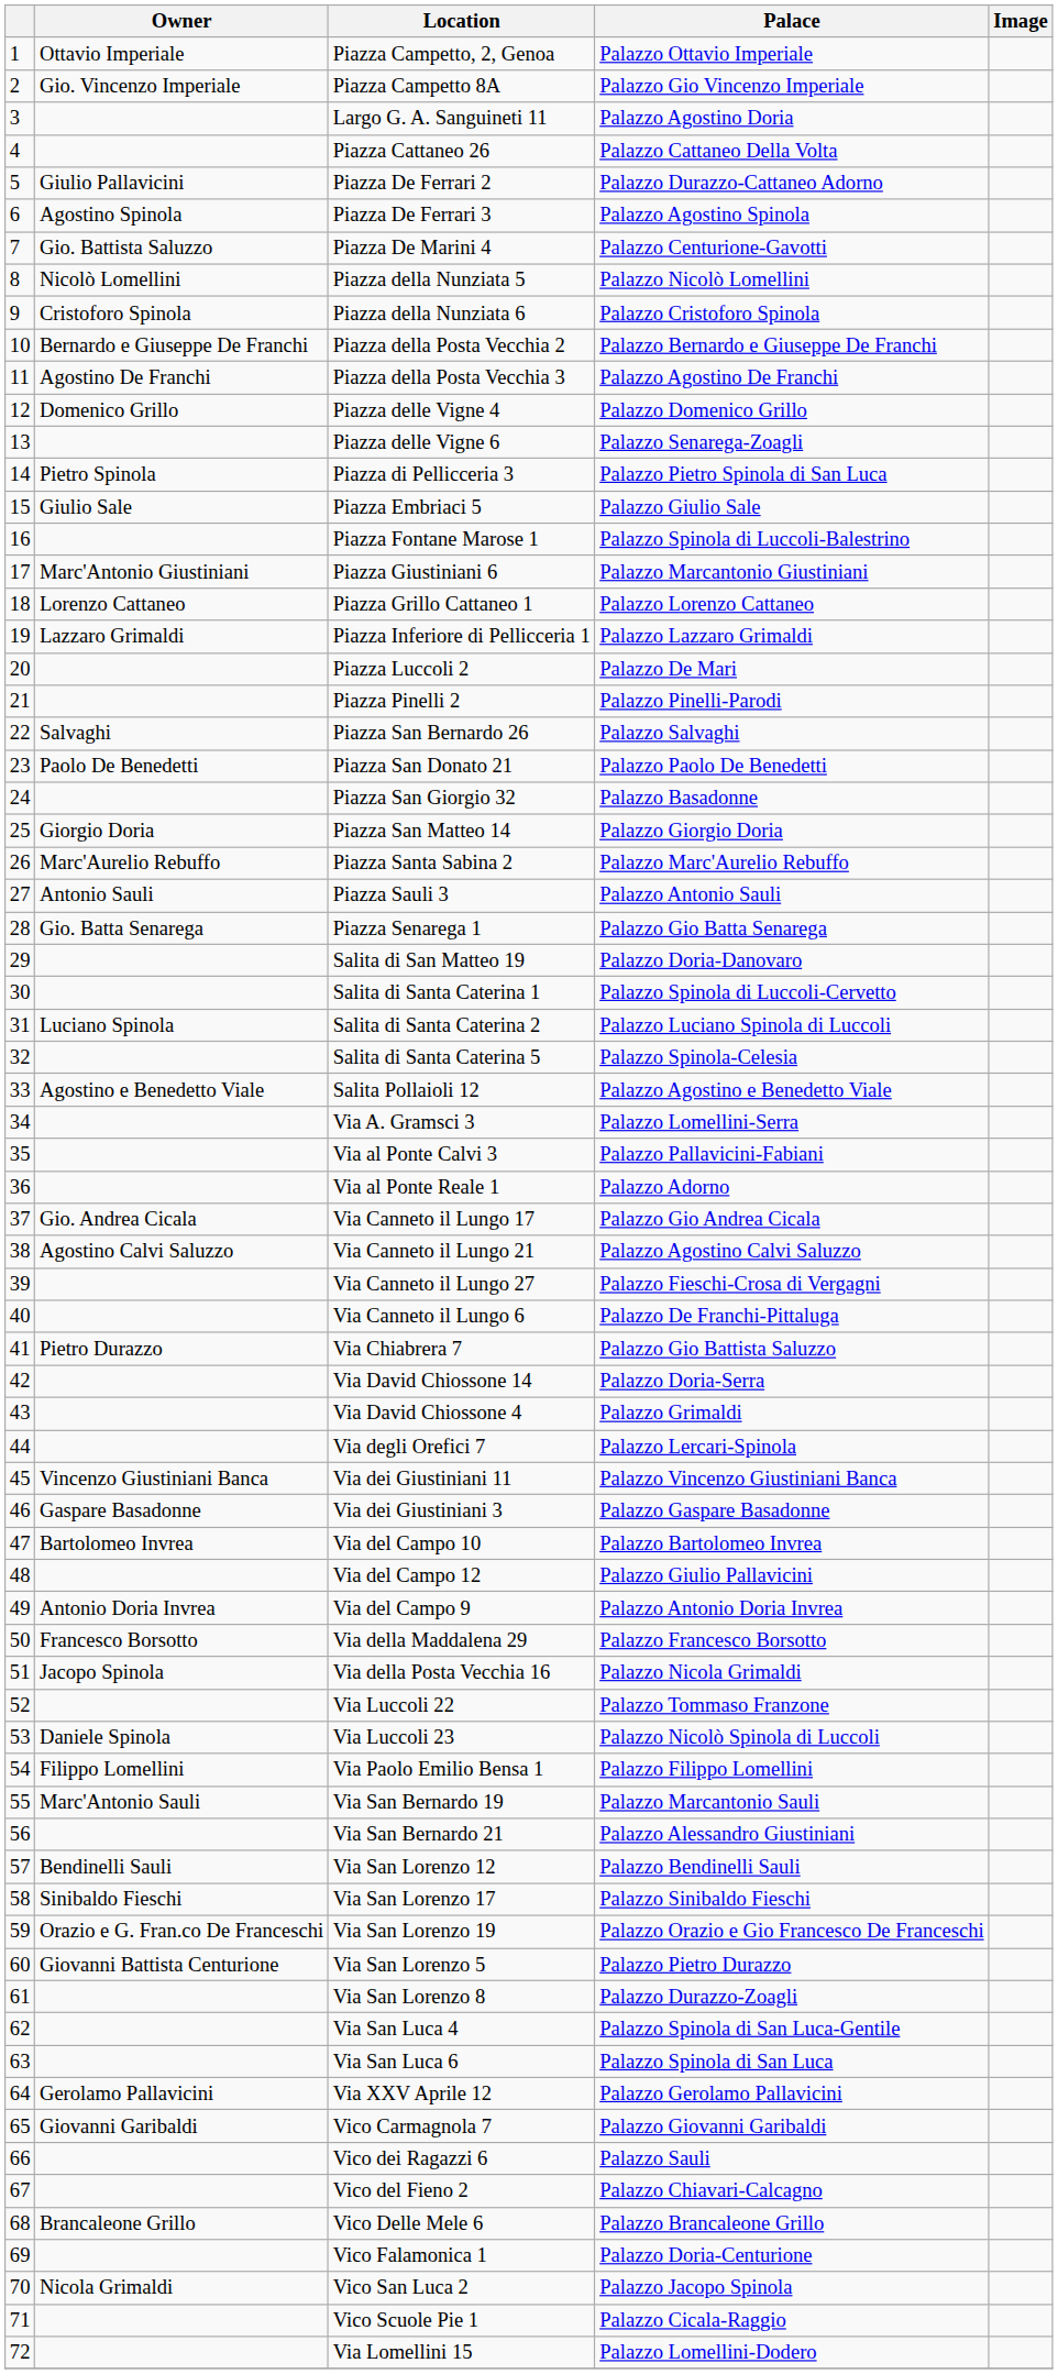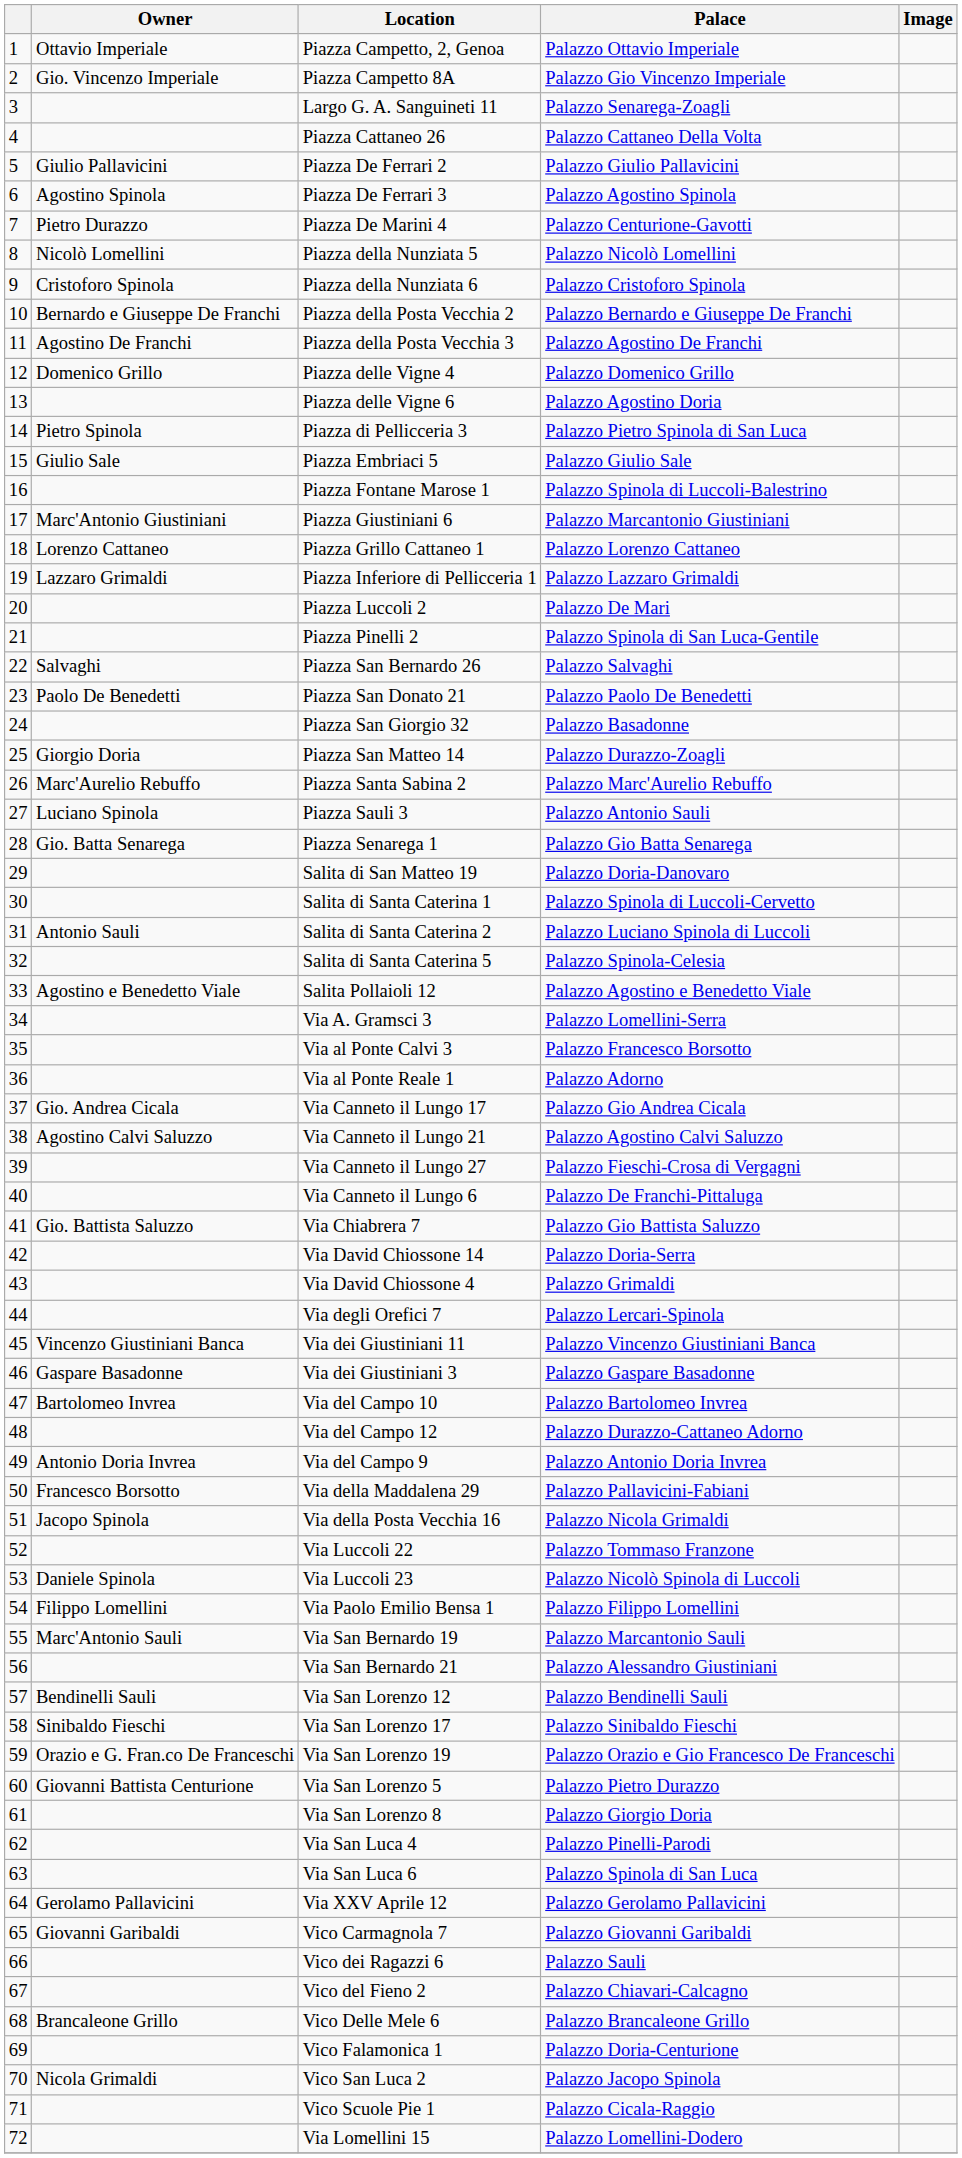 <table class="wikitable sortable">
 <tr>
 <th></th>
 <th>Owner</th>
 <th>Location</th>
 <th>Palace</th>
 <th>Image</th>
 </tr>
 <tr>
 <td>1</td>
 <td>Ottavio Imperiale</td>
 <td>Piazza Campetto, 2, Genoa</td>
 <td><a href='#'>Palazzo Ottavio Imperiale</a></td>
 <td></td>
 </tr>
 <tr>
 <td>2</td>
 <td>Gio. Vincenzo Imperiale</td>
 <td>Piazza Campetto 8A</td>
 <td><a href='#'>Palazzo Gio Vincenzo Imperiale</a></td>
 <td></td>
 </tr>
 <tr>
 <td>3</td>
 <td></td>
 <td>Largo G. A. Sanguineti 11</td>
-<td><a href='#'>Palazzo Agostino Doria</a></td>
+<td><a href='#'>Palazzo Senarega-Zoagli</a></td>
 <td></td>
 </tr>
 <tr>
 <td>4</td>
 <td></td>
 <td>Piazza Cattaneo 26</td>
 <td><a href='#'>Palazzo Cattaneo Della Volta</a></td>
 <td></td>
 </tr>
 <tr>
 <td>5</td>
 <td>Giulio Pallavicini</td>
 <td>Piazza De Ferrari 2</td>
-<td><a href='#'>Palazzo Durazzo-Cattaneo Adorno</a></td>
+<td><a href='#'>Palazzo Giulio Pallavicini</a></td>
 <td></td>
 </tr>
 <tr>
 <td>6</td>
 <td>Agostino Spinola</td>
 <td>Piazza De Ferrari 3</td>
 <td><a href='#'>Palazzo Agostino Spinola</a></td>
 <td></td>
 </tr>
 <tr>
 <td>7</td>
-<td>Gio. Battista Saluzzo</td>
+<td>Pietro Durazzo</td>
 <td>Piazza De Marini 4</td>
 <td><a href='#'>Palazzo Centurione-Gavotti</a></td>
 <td></td>
 </tr>
 <tr>
 <td>8</td>
 <td>Nicolò Lomellini</td>
 <td>Piazza della Nunziata 5</td>
 <td><a href='#'>Palazzo Nicolò Lomellini</a></td>
 <td></td>
 </tr>
 <tr>
 <td>9</td>
 <td>Cristoforo Spinola</td>
 <td>Piazza della Nunziata 6</td>
 <td><a href='#'>Palazzo Cristoforo Spinola</a></td>
 <td></td>
 </tr>
 <tr>
 <td>10</td>
 <td>Bernardo e Giuseppe De Franchi</td>
 <td>Piazza della Posta Vecchia 2</td>
 <td><a href='#'>Palazzo Bernardo e Giuseppe De Franchi</a></td>
 <td></td>
 </tr>
 <tr>
 <td>11</td>
 <td>Agostino De Franchi</td>
 <td>Piazza della Posta Vecchia 3</td>
 <td><a href='#'>Palazzo Agostino De Franchi</a></td>
 <td></td>
 </tr>
 <tr>
 <td>12</td>
 <td>Domenico Grillo</td>
 <td>Piazza delle Vigne 4</td>
 <td><a href='#'>Palazzo Domenico Grillo</a></td>
 <td></td>
 </tr>
 <tr>
 <td>13</td>
 <td></td>
 <td>Piazza delle Vigne 6</td>
-<td><a href='#'>Palazzo Senarega-Zoagli</a></td>
+<td><a href='#'>Palazzo Agostino Doria</a></td>
 <td></td>
 </tr>
 <tr>
 <td>14</td>
 <td>Pietro Spinola</td>
 <td>Piazza di Pellicceria 3</td>
 <td><a href='#'>Palazzo Pietro Spinola di San Luca</a></td>
 <td></td>
 </tr>
 <tr>
 <td>15</td>
 <td>Giulio Sale</td>
 <td>Piazza Embriaci 5</td>
 <td><a href='#'>Palazzo Giulio Sale</a></td>
 <td></td>
 </tr>
 <tr>
 <td>16</td>
 <td></td>
 <td>Piazza Fontane Marose 1</td>
 <td><a href='#'>Palazzo Spinola di Luccoli-Balestrino</a></td>
 <td></td>
 </tr>
 <tr>
 <td>17</td>
 <td>Marc'Antonio Giustiniani</td>
 <td>Piazza Giustiniani 6</td>
 <td><a href='#'>Palazzo Marcantonio Giustiniani</a></td>
 <td></td>
 </tr>
 <tr>
 <td>18</td>
 <td>Lorenzo Cattaneo</td>
 <td>Piazza Grillo Cattaneo 1</td>
 <td><a href='#'>Palazzo Lorenzo Cattaneo</a></td>
 <td></td>
 </tr>
 <tr>
 <td>19</td>
 <td>Lazzaro Grimaldi</td>
 <td>Piazza Inferiore di Pellicceria 1</td>
 <td><a href='#'>Palazzo Lazzaro Grimaldi</a></td>
 <td></td>
 </tr>
 <tr>
 <td>20</td>
 <td></td>
 <td>Piazza Luccoli 2</td>
 <td><a href='#'>Palazzo De Mari</a></td>
 <td></td>
 </tr>
 <tr>
 <td>21</td>
 <td></td>
 <td>Piazza Pinelli 2</td>
-<td><a href='#'>Palazzo Pinelli-Parodi</a></td>
+<td><a href='#'>Palazzo Spinola di San Luca-Gentile</a></td>
 <td></td>
 </tr>
 <tr>
 <td>22</td>
 <td>Salvaghi</td>
 <td>Piazza San Bernardo 26</td>
 <td><a href='#'>Palazzo Salvaghi</a></td>
 <td></td>
 </tr>
 <tr>
 <td>23</td>
 <td>Paolo De Benedetti</td>
 <td>Piazza San Donato 21</td>
 <td><a href='#'>Palazzo Paolo De Benedetti</a></td>
 <td></td>
 </tr>
 <tr>
 <td>24</td>
 <td></td>
 <td>Piazza San Giorgio 32</td>
 <td><a href='#'>Palazzo Basadonne</a></td>
 <td></td>
 </tr>
 <tr>
 <td>25</td>
 <td>Giorgio Doria</td>
 <td>Piazza San Matteo 14</td>
-<td><a href='#'>Palazzo Giorgio Doria</a></td>
+<td><a href='#'>Palazzo Durazzo-Zoagli</a></td>
 <td></td>
 </tr>
 <tr>
 <td>26</td>
 <td>Marc'Aurelio Rebuffo</td>
 <td>Piazza Santa Sabina 2</td>
 <td><a href='#'>Palazzo Marc'Aurelio Rebuffo</a></td>
 <td></td>
 </tr>
 <tr>
 <td>27</td>
-<td>Antonio Sauli</td>
+<td>Luciano Spinola</td>
 <td>Piazza Sauli 3</td>
 <td><a href='#'>Palazzo Antonio Sauli</a></td>
 <td></td>
 </tr>
 <tr>
 <td>28</td>
 <td>Gio. Batta Senarega</td>
 <td>Piazza Senarega 1</td>
 <td><a href='#'>Palazzo Gio Batta Senarega</a></td>
 <td></td>
 </tr>
 <tr>
 <td>29</td>
 <td></td>
 <td>Salita di San Matteo 19</td>
 <td><a href='#'>Palazzo Doria-Danovaro</a></td>
 <td></td>
 </tr>
 <tr>
 <td>30</td>
 <td></td>
 <td>Salita di Santa Caterina 1</td>
 <td><a href='#'>Palazzo Spinola di Luccoli-Cervetto</a></td>
 <td></td>
 </tr>
 <tr>
 <td>31</td>
-<td>Luciano Spinola</td>
+<td>Antonio Sauli</td>
 <td>Salita di Santa Caterina 2</td>
 <td><a href='#'>Palazzo Luciano Spinola di Luccoli</a></td>
 <td></td>
 </tr>
 <tr>
 <td>32</td>
 <td></td>
 <td>Salita di Santa Caterina 5</td>
 <td><a href='#'>Palazzo Spinola-Celesia</a></td>
 <td></td>
 </tr>
 <tr>
 <td>33</td>
 <td>Agostino e Benedetto Viale</td>
 <td>Salita Pollaioli 12</td>
 <td><a href='#'>Palazzo Agostino e Benedetto Viale</a></td>
 <td></td>
 </tr>
 <tr>
 <td>34</td>
 <td></td>
 <td>Via A. Gramsci 3</td>
 <td><a href='#'>Palazzo Lomellini-Serra</a></td>
 <td></td>
 </tr>
 <tr>
 <td>35</td>
 <td></td>
 <td>Via al Ponte Calvi 3</td>
-<td><a href='#'>Palazzo Pallavicini-Fabiani</a></td>
+<td><a href='#'>Palazzo Francesco Borsotto</a></td>
 <td></td>
 </tr>
 <tr>
 <td>36</td>
 <td></td>
 <td>Via al Ponte Reale 1</td>
 <td><a href='#'>Palazzo Adorno</a></td>
 <td></td>
 </tr>
 <tr>
 <td>37</td>
 <td>Gio. Andrea Cicala</td>
 <td>Via Canneto il Lungo 17</td>
 <td><a href='#'>Palazzo Gio Andrea Cicala</a></td>
 <td></td>
 </tr>
 <tr>
 <td>38</td>
 <td>Agostino Calvi Saluzzo</td>
 <td>Via Canneto il Lungo 21</td>
 <td><a href='#'>Palazzo Agostino Calvi Saluzzo</a></td>
 <td></td>
 </tr>
 <tr>
 <td>39</td>
 <td></td>
 <td>Via Canneto il Lungo 27</td>
 <td><a href='#'>Palazzo Fieschi-Crosa di Vergagni</a></td>
 <td></td>
 </tr>
 <tr>
 <td>40</td>
 <td></td>
 <td>Via Canneto il Lungo 6</td>
 <td><a href='#'>Palazzo De Franchi-Pittaluga</a></td>
 <td></td>
 </tr>
 <tr>
 <td>41</td>
-<td>Pietro Durazzo</td>
+<td>Gio. Battista Saluzzo</td>
 <td>Via Chiabrera 7</td>
 <td><a href='#'>Palazzo Gio Battista Saluzzo</a></td>
 <td></td>
 </tr>
 <tr>
 <td>42</td>
 <td></td>
 <td>Via David Chiossone 14</td>
 <td><a href='#'>Palazzo Doria-Serra</a></td>
 <td></td>
 </tr>
 <tr>
 <td>43</td>
 <td></td>
 <td>Via David Chiossone 4</td>
 <td><a href='#'>Palazzo Grimaldi</a></td>
 <td></td>
 </tr>
 <tr>
 <td>44</td>
 <td></td>
 <td>Via degli Orefici 7</td>
 <td><a href='#'>Palazzo Lercari-Spinola</a></td>
 <td></td>
 </tr>
 <tr>
 <td>45</td>
 <td>Vincenzo Giustiniani Banca</td>
 <td>Via dei Giustiniani 11</td>
 <td><a href='#'>Palazzo Vincenzo Giustiniani Banca</a></td>
 <td></td>
 </tr>
 <tr>
 <td>46</td>
 <td>Gaspare Basadonne</td>
 <td>Via dei Giustiniani 3</td>
 <td><a href='#'>Palazzo Gaspare Basadonne</a></td>
 <td></td>
 </tr>
 <tr>
 <td>47</td>
 <td>Bartolomeo Invrea</td>
 <td>Via del Campo 10</td>
 <td><a href='#'>Palazzo Bartolomeo Invrea</a></td>
 <td></td>
 </tr>
 <tr>
 <td>48</td>
 <td></td>
 <td>Via del Campo 12</td>
-<td><a href='#'>Palazzo Giulio Pallavicini</a></td>
+<td><a href='#'>Palazzo Durazzo-Cattaneo Adorno</a></td>
 <td></td>
 </tr>
 <tr>
 <td>49</td>
 <td>Antonio Doria Invrea</td>
 <td>Via del Campo 9</td>
 <td><a href='#'>Palazzo Antonio Doria Invrea</a></td>
 <td></td>
 </tr>
 <tr>
 <td>50</td>
 <td>Francesco Borsotto</td>
 <td>Via della Maddalena 29</td>
-<td><a href='#'>Palazzo Francesco Borsotto</a></td>
+<td><a href='#'>Palazzo Pallavicini-Fabiani</a></td>
 <td></td>
 </tr>
 <tr>
 <td>51</td>
 <td>Jacopo Spinola</td>
 <td>Via della Posta Vecchia 16</td>
 <td><a href='#'>Palazzo Nicola Grimaldi</a></td>
 <td></td>
 </tr>
 <tr>
 <td>52</td>
 <td></td>
 <td>Via Luccoli 22</td>
 <td><a href='#'>Palazzo Tommaso Franzone</a></td>
 <td></td>
 </tr>
 <tr>
 <td>53</td>
 <td>Daniele Spinola</td>
 <td>Via Luccoli 23</td>
 <td><a href='#'>Palazzo Nicolò Spinola di Luccoli</a></td>
 <td></td>
 </tr>
 <tr>
 <td>54</td>
 <td>Filippo Lomellini</td>
 <td>Via Paolo Emilio Bensa 1</td>
 <td><a href='#'>Palazzo Filippo Lomellini</a></td>
 <td></td>
 </tr>
 <tr>
 <td>55</td>
 <td>Marc'Antonio Sauli</td>
 <td>Via San Bernardo 19</td>
 <td><a href='#'>Palazzo Marcantonio Sauli</a></td>
 <td></td>
 </tr>
 <tr>
 <td>56</td>
 <td></td>
 <td>Via San Bernardo 21</td>
 <td><a href='#'>Palazzo Alessandro Giustiniani</a></td>
 <td></td>
 </tr>
 <tr>
 <td>57</td>
 <td>Bendinelli Sauli</td>
 <td>Via San Lorenzo 12</td>
 <td><a href='#'>Palazzo Bendinelli Sauli</a></td>
 <td></td>
 </tr>
 <tr>
 <td>58</td>
 <td>Sinibaldo Fieschi</td>
 <td>Via San Lorenzo 17</td>
 <td><a href='#'>Palazzo Sinibaldo Fieschi</a></td>
 <td></td>
 </tr>
 <tr>
 <td>59</td>
 <td>Orazio e G. Fran.co De Franceschi</td>
 <td>Via San Lorenzo 19</td>
 <td><a href='#'>Palazzo Orazio e Gio Francesco De Franceschi</a></td>
 <td></td>
 </tr>
 <tr>
 <td>60</td>
 <td>Giovanni Battista Centurione</td>
 <td>Via San Lorenzo 5</td>
 <td><a href='#'>Palazzo Pietro Durazzo</a></td>
 <td></td>
 </tr>
 <tr>
 <td>61</td>
 <td></td>
 <td>Via San Lorenzo 8</td>
-<td><a href='#'>Palazzo Durazzo-Zoagli</a></td>
+<td><a href='#'>Palazzo Giorgio Doria</a></td>
 <td></td>
 </tr>
 <tr>
 <td>62</td>
 <td></td>
 <td>Via San Luca 4</td>
-<td><a href='#'>Palazzo Spinola di San Luca-Gentile</a></td>
+<td><a href='#'>Palazzo Pinelli-Parodi</a></td>
 <td></td>
 </tr>
 <tr>
 <td>63</td>
 <td></td>
 <td>Via San Luca 6</td>
 <td><a href='#'>Palazzo Spinola di San Luca</a></td>
 <td></td>
 </tr>
 <tr>
 <td>64</td>
 <td>Gerolamo Pallavicini</td>
 <td>Via XXV Aprile 12</td>
 <td><a href='#'>Palazzo Gerolamo Pallavicini</a></td>
 <td></td>
 </tr>
 <tr>
 <td>65</td>
 <td>Giovanni Garibaldi</td>
 <td>Vico Carmagnola 7</td>
 <td><a href='#'>Palazzo Giovanni Garibaldi</a></td>
 <td></td>
 </tr>
 <tr>
 <td>66</td>
 <td></td>
 <td>Vico dei Ragazzi 6</td>
 <td><a href='#'>Palazzo Sauli</a></td>
 <td></td>
 </tr>
 <tr>
 <td>67</td>
 <td></td>
 <td>Vico del Fieno 2</td>
 <td><a href='#'>Palazzo Chiavari-Calcagno</a></td>
 <td></td>
 </tr>
 <tr>
 <td>68</td>
 <td>Brancaleone Grillo</td>
 <td>Vico Delle Mele 6</td>
 <td><a href='#'>Palazzo Brancaleone Grillo</a></td>
 <td></td>
 </tr>
 <tr>
 <td>69</td>
 <td></td>
 <td>Vico Falamonica 1</td>
 <td><a href='#'>Palazzo Doria-Centurione</a></td>
 </tr>
 <tr>
 <td>70</td>
 <td>Nicola Grimaldi</td>
 <td>Vico San Luca 2</td>
 <td><a href='#'>Palazzo Jacopo Spinola</a></td>
 <td></td>
 </tr>
 <tr>
 <td>71</td>
 <td></td>
 <td>Vico Scuole Pie 1</td>
 <td><a href='#'>Palazzo Cicala-Raggio</a></td>
 <td></td>
 </tr>
 <tr>
 <td>72</td>
 <td></td>
 <td>Via Lomellini 15</td>
 <td><a href='#'>Palazzo Lomellini-Dodero</a></td>
 <td></td>
 </tr>
 <tr>
 </tr>
 </table>
